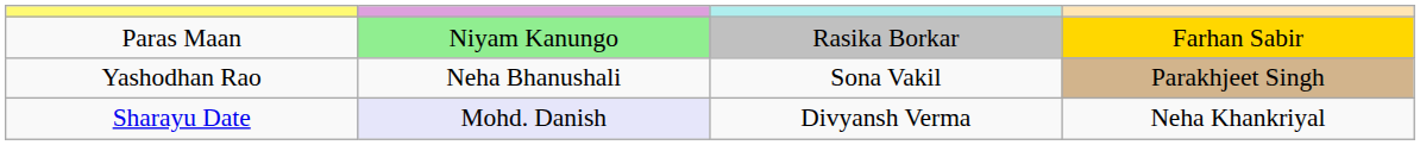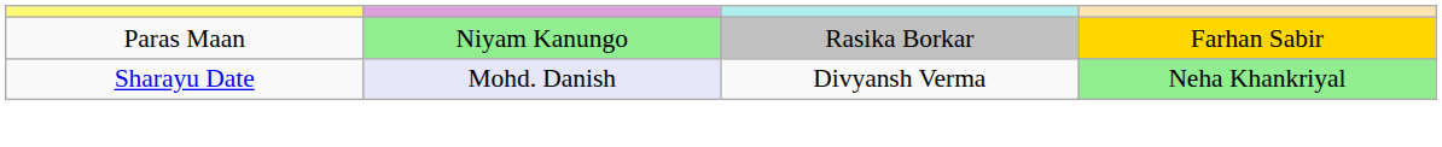 <table class="wikitable"  style="text-align:center; font-size:100%; width:70%;">
 <tr>
 <td style="width:13%;" scope="col" bgcolor="#fffa73"><strong></strong></td>
 <td style="width:13%;" scope="col" bgcolor="#dda0dd"><strong></strong></td>
 <td style="width:13%;" scope="col" bgcolor="afeeee"><strong></strong></td>
 <td style="width:13%;" scope="col" bgcolor="#FFE5B4"><strong></strong></td>
 </tr>
 <tr>
 <td bgcolor="">Paras Maan</td>
 <td bgcolor="lightgreen">Niyam Kanungo</td>
 <td bgcolor="silver">Rasika Borkar</td>
 <td bgcolor="gold">Farhan Sabir</td>
 </tr>
 <tr>
-<td>Yashodhan Rao</td>
-<td>Neha Bhanushali</td>
-<td>Sona Vakil</td>
-<td bgcolor="tan">Parakhjeet Singh</td>
-</tr>
-<tr>
 <td><a href='#'>Sharayu Date</a></td>
 <td style="background: lavender;">Mohd. Danish</td>
 <td>Divyansh Verma</td>
-<td>Neha Khankriyal</td>
+<td style="background: lightgreen;">Neha Khankriyal</td>
 </tr>
 </table>
